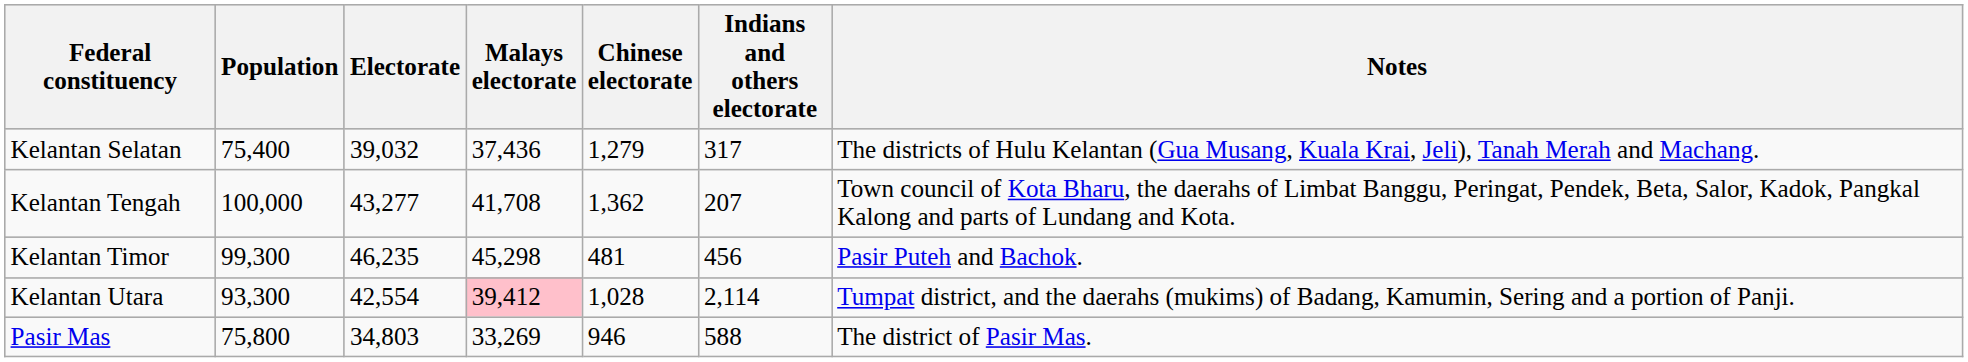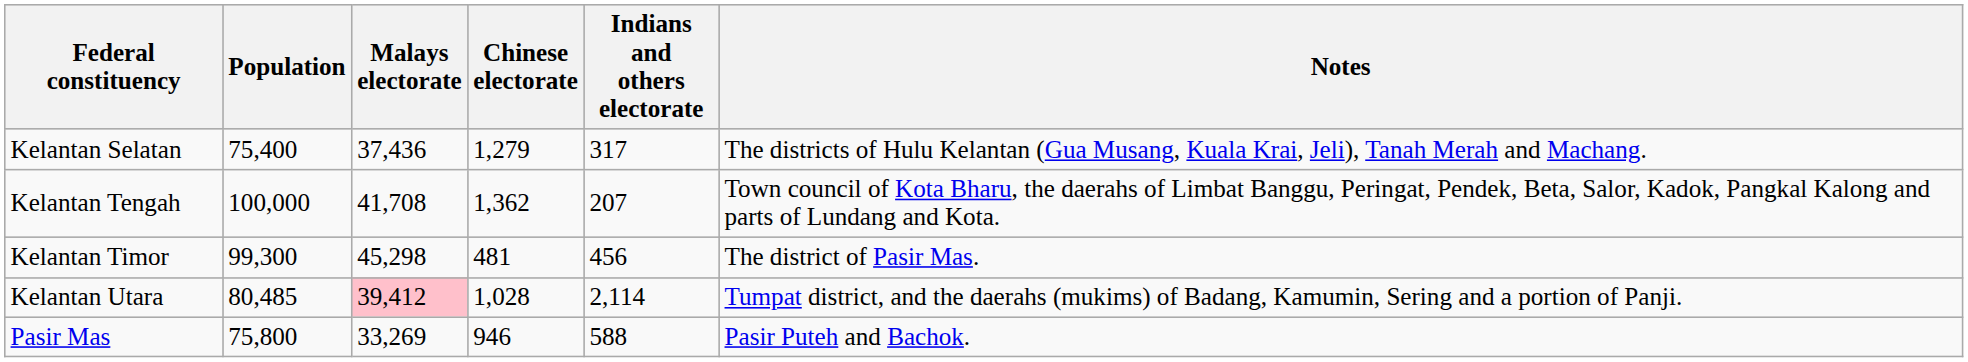 <table class="wikitable sortable">
 <tr>
 <th>Federal constituency</th>
 <th>Population</th>
-<th>Electorate</th>
 <th>Malays<br>electorate</th>
 <th>Chinese<br>electorate</th>
 <th>Indians and<br>others<br>electorate</th>
 <th>Notes</th>
 </tr>
 <tr>
 <td>Kelantan Selatan</td>
 <td>75,400</td>
-<td>39,032</td>
 <td>37,436</td>
 <td>1,279</td>
 <td>317</td>
 <td>The districts of Hulu Kelantan (<a href='#'>Gua Musang</a>, <a href='#'>Kuala Krai</a>, <a href='#'>Jeli</a>), <a href='#'>Tanah Merah</a> and <a href='#'>Machang</a>.</td>
 </tr>
 <tr>
 <td>Kelantan Tengah</td>
 <td>100,000</td>
-<td>43,277</td>
 <td>41,708</td>
 <td>1,362</td>
 <td>207</td>
 <td>Town council of <a href='#'>Kota Bharu</a>, the daerahs of Limbat Banggu, Peringat, Pendek, Beta, Salor, Kadok, Pangkal Kalong and parts of Lundang and Kota.</td>
 </tr>
 <tr>
 <td>Kelantan Timor</td>
 <td>99,300</td>
-<td>46,235</td>
 <td>45,298</td>
 <td>481</td>
 <td>456</td>
-<td><a href='#'>Pasir Puteh</a> and <a href='#'>Bachok</a>.</td>
+<td>The district of <a href='#'>Pasir Mas</a>.</td>
 </tr>
 <tr>
 <td>Kelantan Utara</td>
-<td>93,300</td>
-<td>42,554</td>
+<td>80,485</td>
 <td style="background: pink;">39,412</td>
 <td>1,028</td>
 <td>2,114</td>
 <td><a href='#'>Tumpat</a> district, and the daerahs (mukims) of Badang, Kamumin, Sering and a portion of Panji.</td>
 </tr>
 <tr>
 <td><a href='#'>Pasir Mas</a></td>
 <td>75,800</td>
-<td>34,803</td>
 <td>33,269</td>
 <td>946</td>
 <td>588</td>
-<td>The district of <a href='#'>Pasir Mas</a>.</td>
+<td><a href='#'>Pasir Puteh</a> and <a href='#'>Bachok</a>.</td>
 </tr>
 </table>
